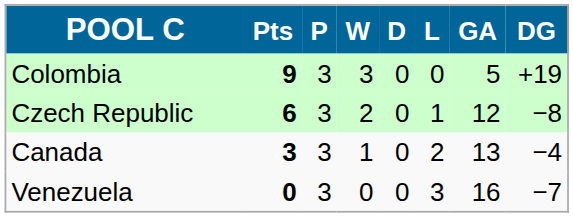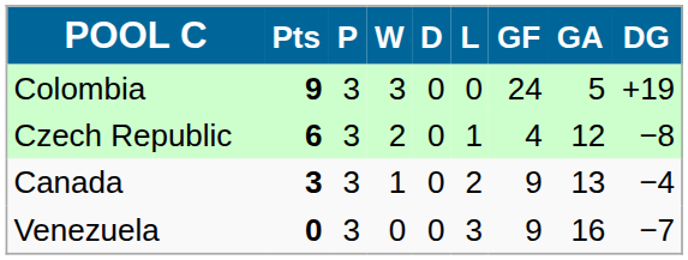 <table align=center cellpadding="3" cellspacing="0" style="background: #f9f9f9; border: 1px #aaa solid; border-collapse: collapse; font-size: 95%;" width=330>
 <tr bgcolor=#006699 style="color:white;">
 <th width=34% style=font-size:120%><strong>POOL C</strong></th>
 <th width=5%>Pts</th>
 <th width=5%>P</th>
 <th width=5%>W</th>
 <th width=5%>D</th>
 <th width=5%>L</th>
+<th width=5%>GF</th>
 <th width=5%>GA</th>
 <th width=5%>DG</th>
 </tr>
 <tr align=right bgcolor=#ccffcc>
 <td align=left> Colombia</td>
 <td><strong>9</strong></td>
 <td>3</td>
 <td>3</td>
 <td>0</td>
 <td>0</td>
+<td>24</td>
 <td>5</td>
 <td>+19</td>
 </tr>
 <tr align=right bgcolor=#ccffcc>
 <td align=left> Czech Republic</td>
 <td><strong>6</strong></td>
 <td>3</td>
 <td>2</td>
 <td>0</td>
 <td>1</td>
+<td>4</td>
 <td>12</td>
 <td>−8</td>
 </tr>
 <tr align=right>
 <td align=left> Canada</td>
 <td><strong>3</strong></td>
 <td>3</td>
 <td>1</td>
 <td>0</td>
 <td>2</td>
+<td>9</td>
 <td>13</td>
 <td>−4</td>
 </tr>
 <tr align=right>
 <td align=left> Venezuela</td>
 <td><strong>0</strong></td>
 <td>3</td>
 <td>0</td>
 <td>0</td>
 <td>3</td>
+<td>9</td>
 <td>16</td>
 <td>−7</td>
 </tr>
 </table>
